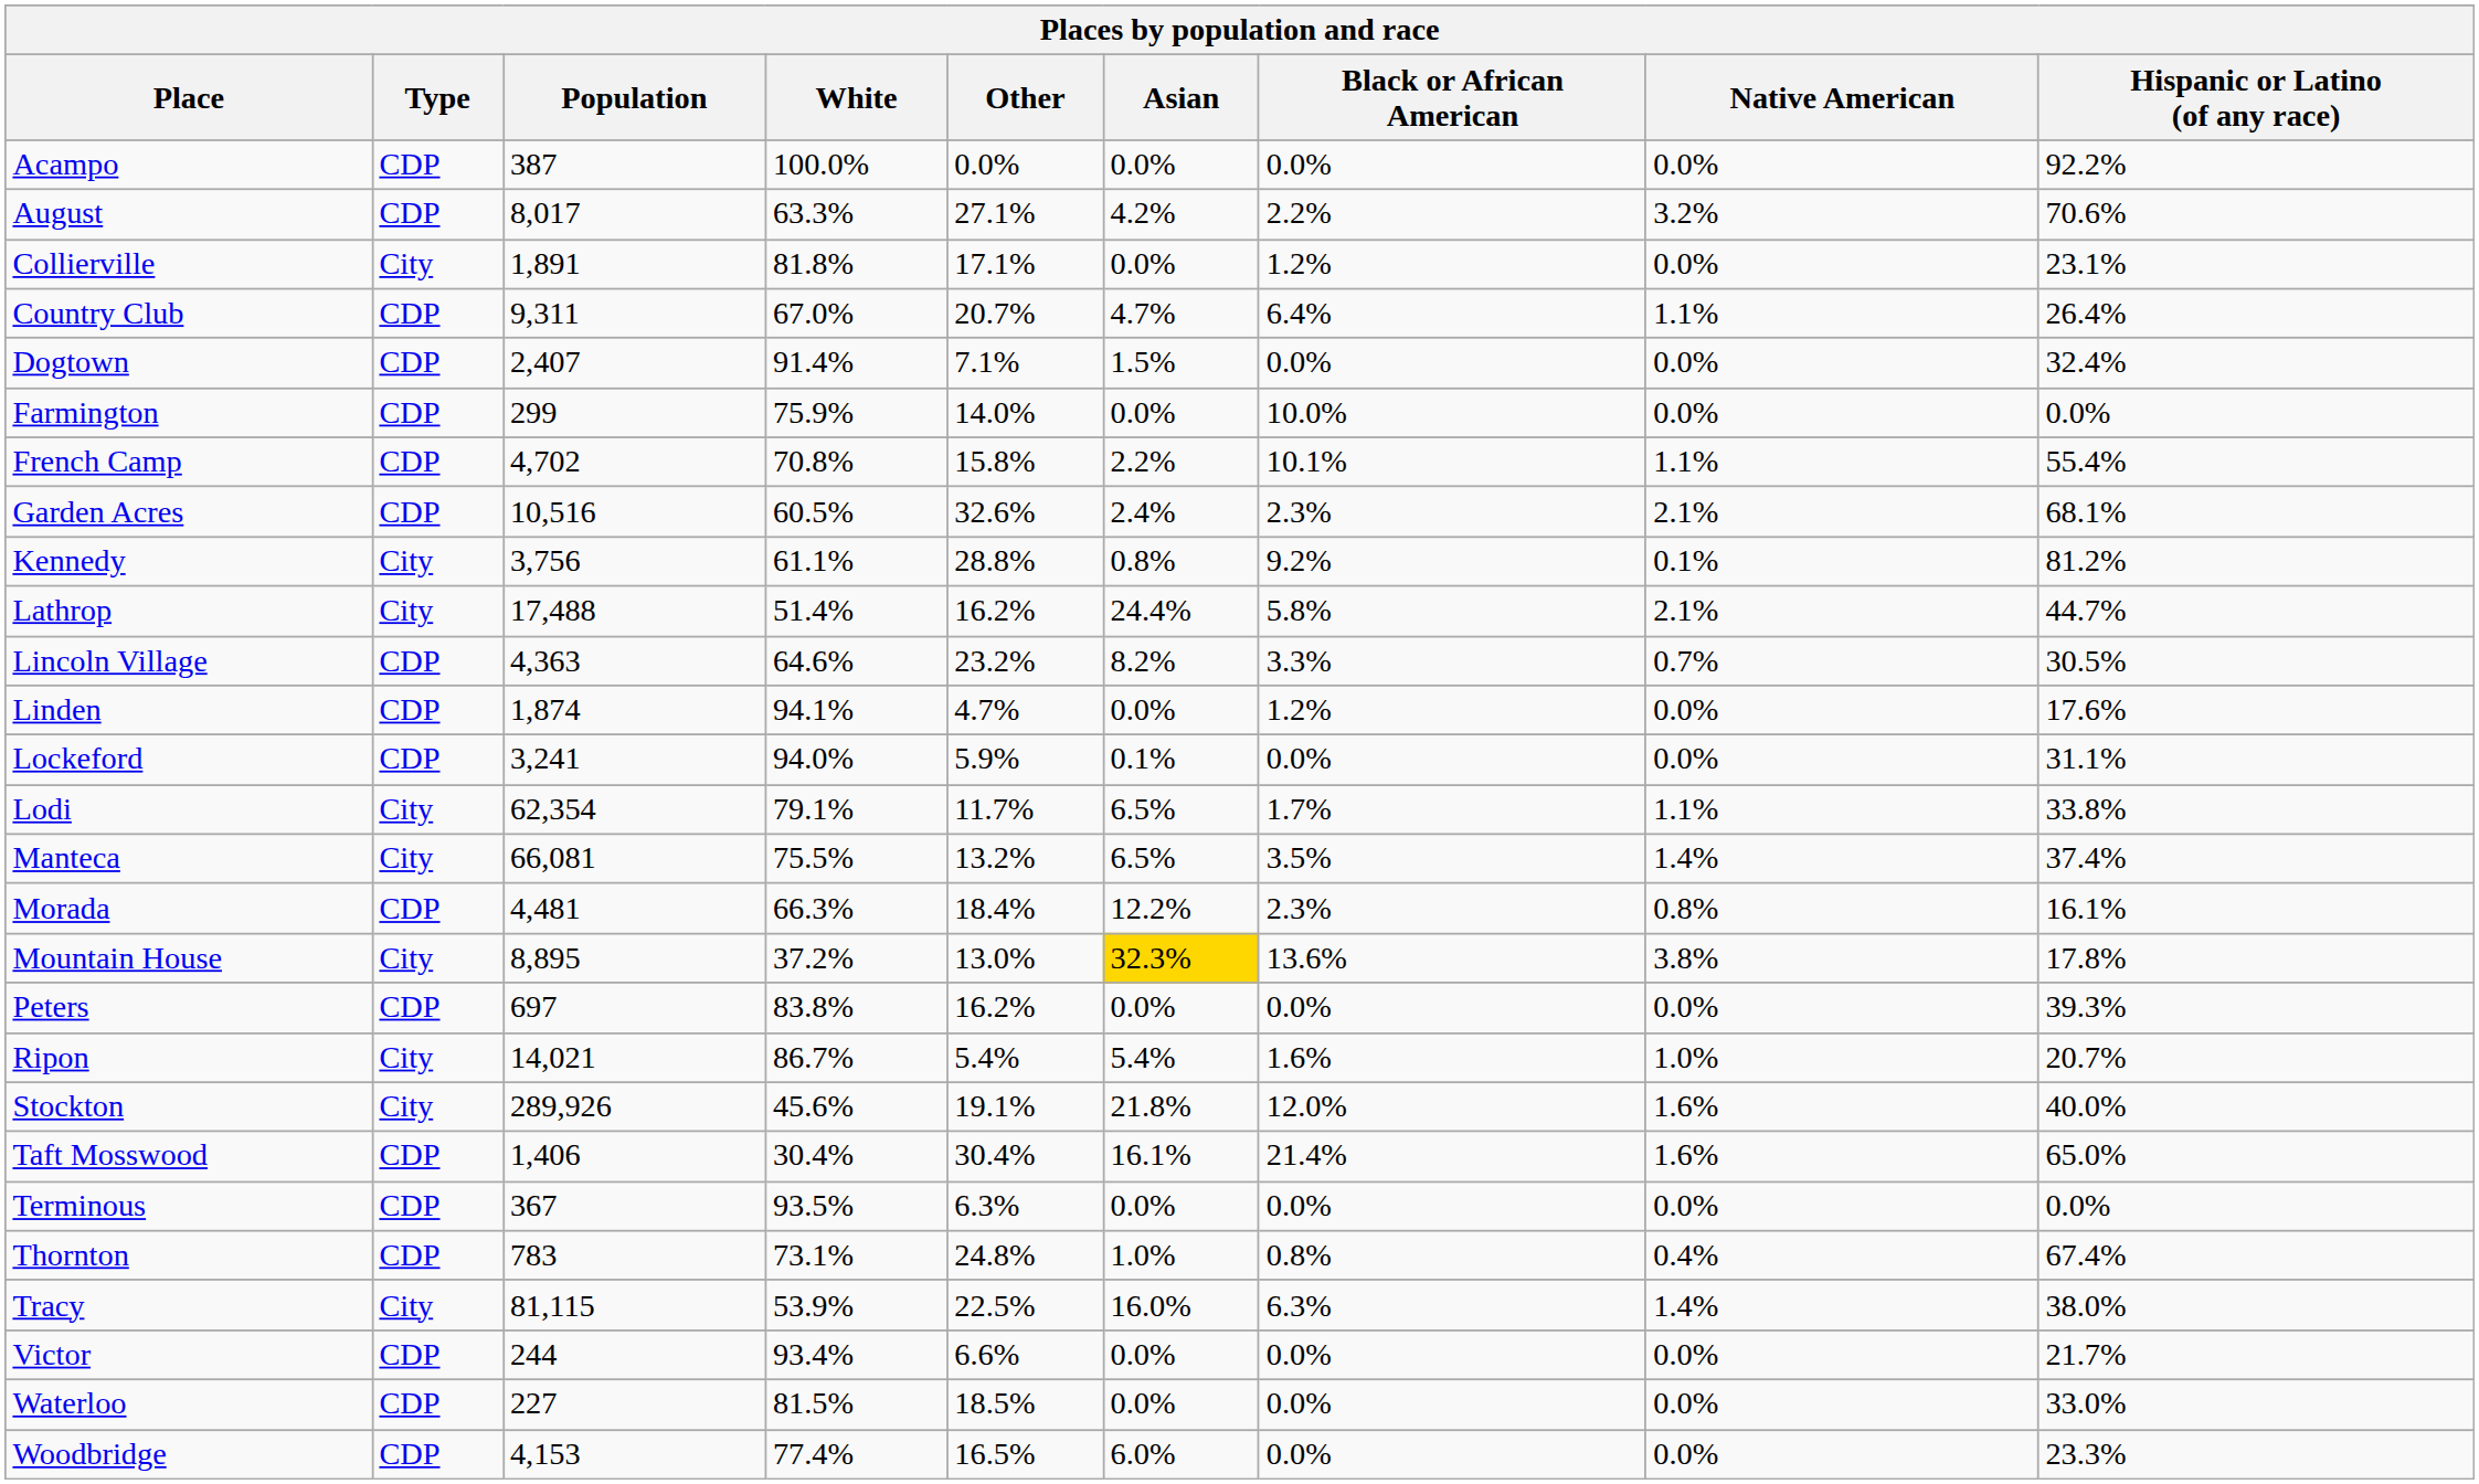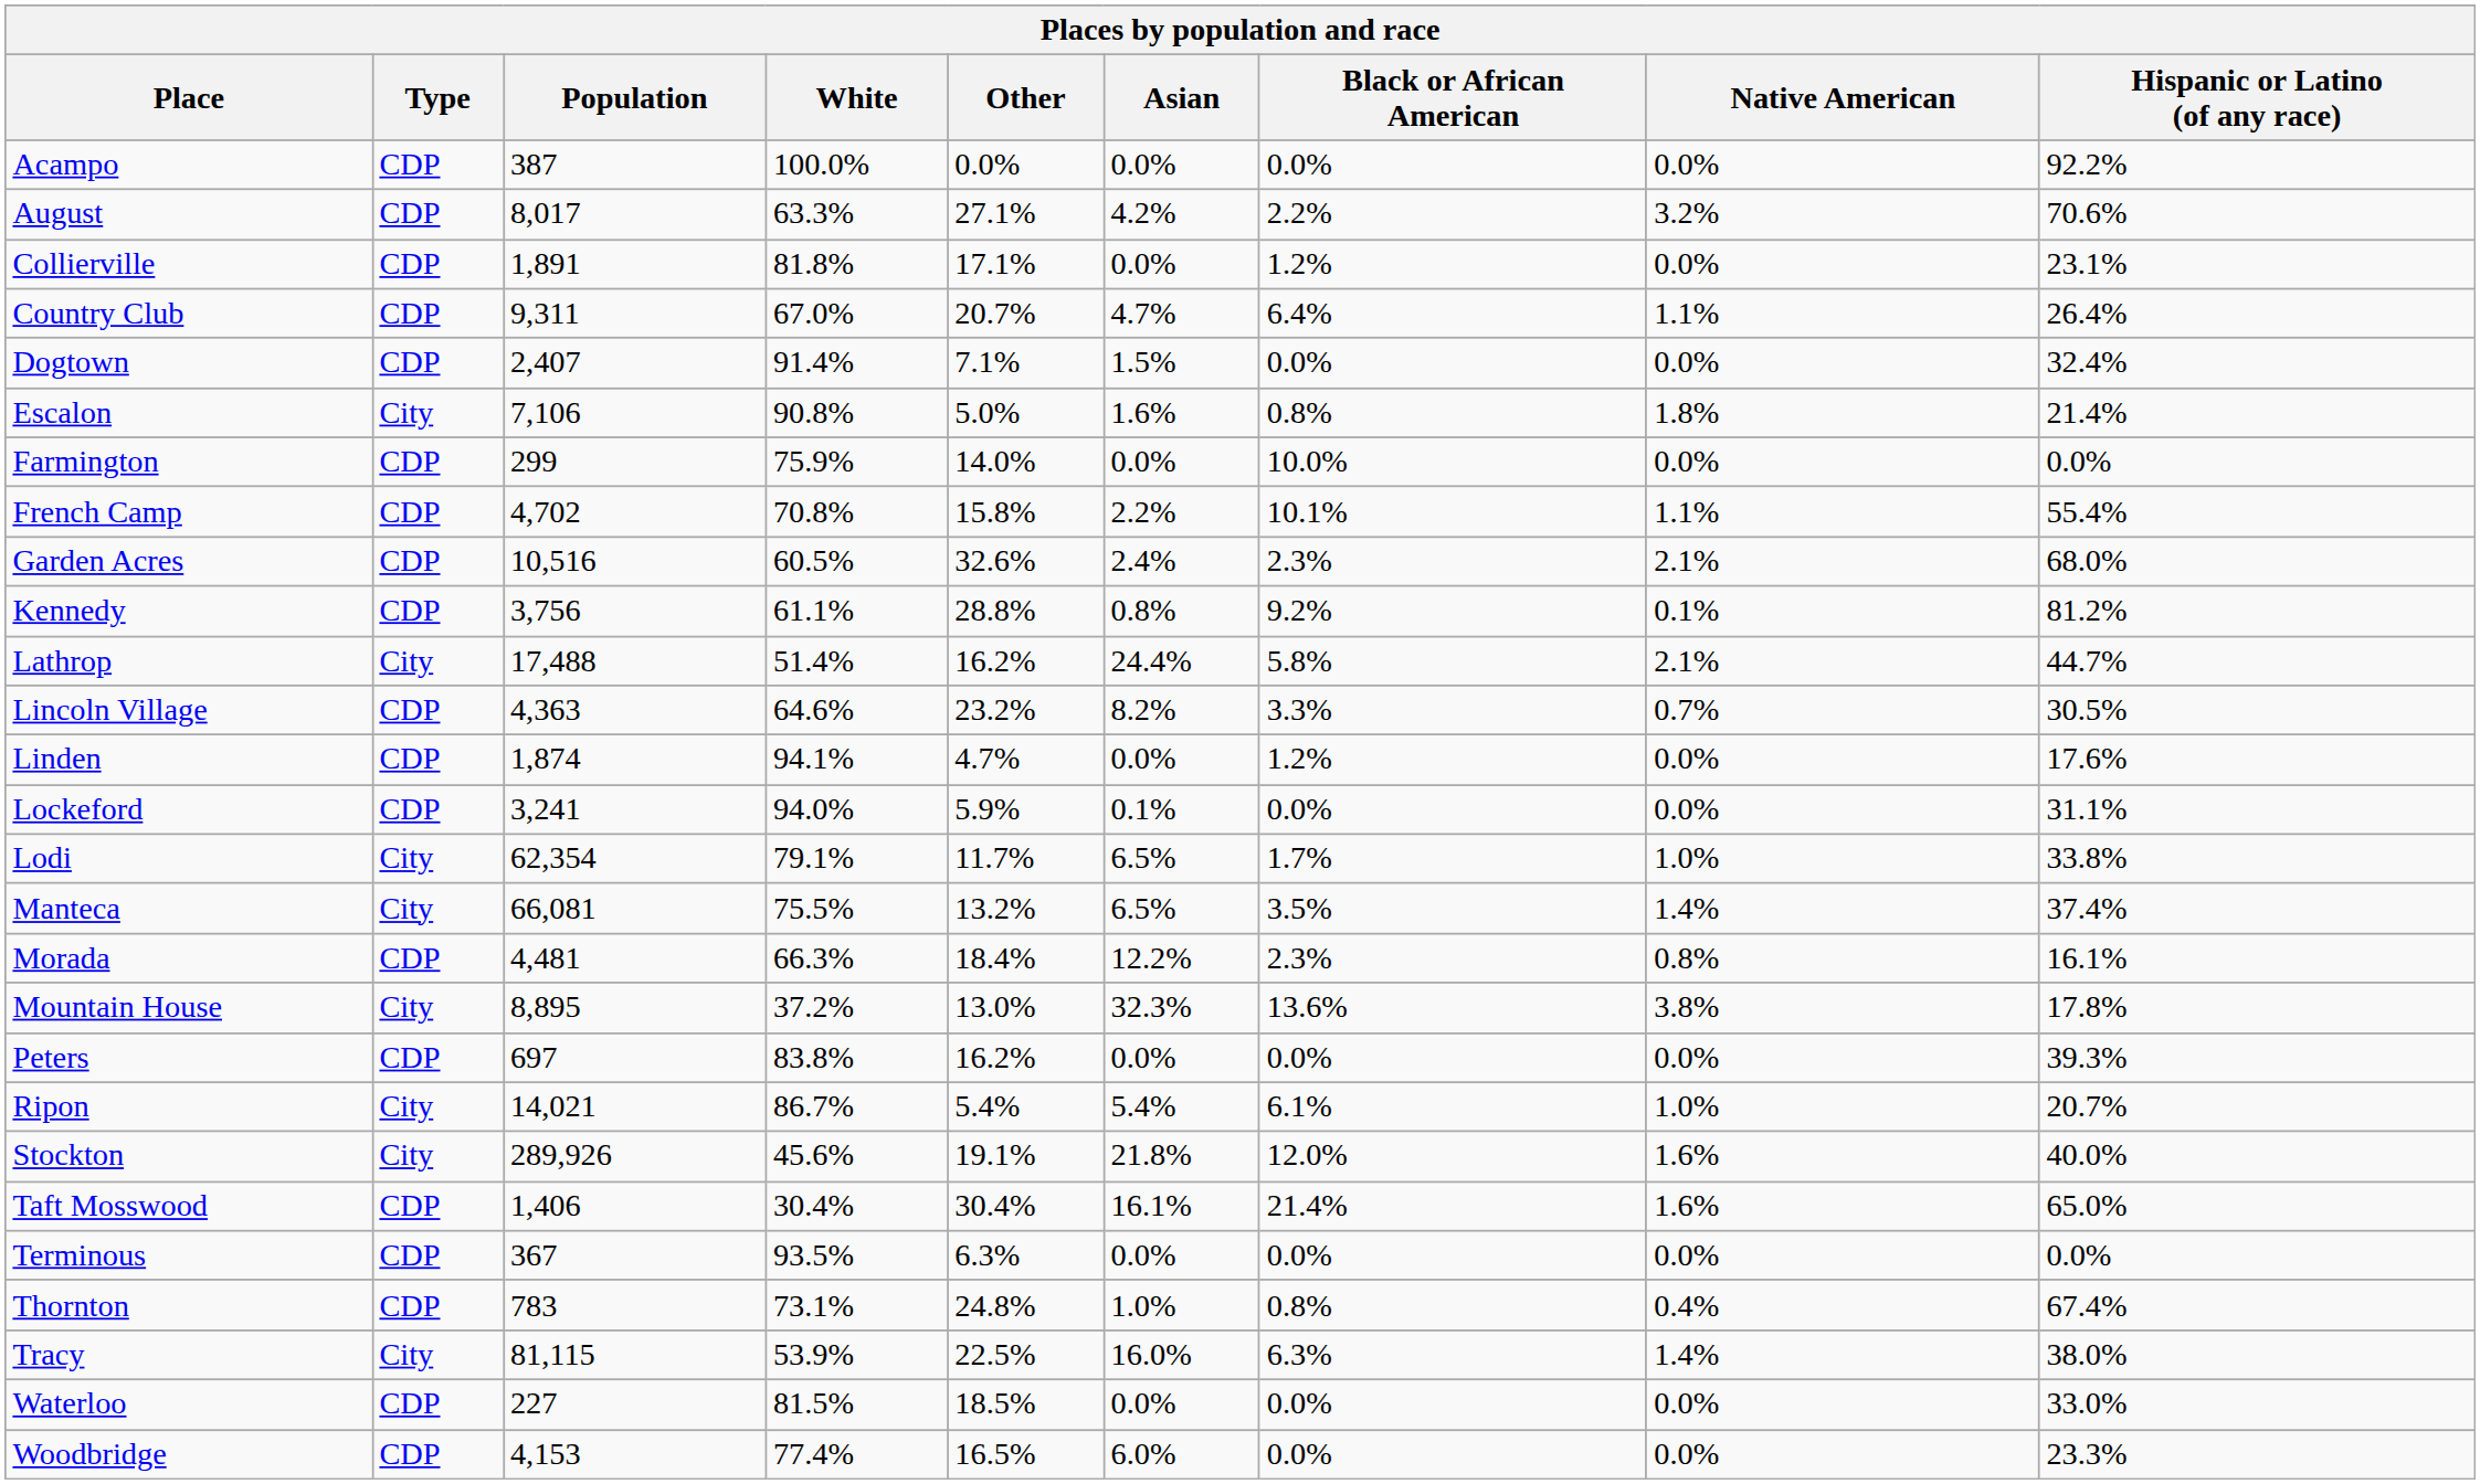 <table class="wikitable collapsible collapsed sortable" style="width: 100%;">
 <tr>
 <th colspan=9>Places by population and race</th>
 </tr>
 <tr>
 <th>Place</th>
 <th>Type</th>
 <th data-sort-type="number">Population</th>
 <th data-sort-type="number">White</th>
 <th data-sort-type="number">Other<br></th>
 <th data-sort-type="number">Asian</th>
 <th data-sort-type="number">Black or African<br>American</th>
 <th data-sort-type="number">Native American<br></th>
 <th data-sort-type="number">Hispanic or Latino<br>(of any race)</th>
 </tr>
 <tr>
 <td><a href='#'>Acampo</a></td>
 <td><a href='#'>CDP</a></td>
 <td>387</td>
 <td>100.0%</td>
 <td>0.0%</td>
 <td>0.0%</td>
 <td>0.0%</td>
 <td>0.0%</td>
 <td>92.2%</td>
 </tr>
 <tr>
 <td><a href='#'>August</a></td>
 <td><a href='#'>CDP</a></td>
 <td>8,017</td>
 <td>63.3%</td>
 <td>27.1%</td>
 <td>4.2%</td>
 <td>2.2%</td>
 <td>3.2%</td>
 <td>70.6%</td>
 </tr>
 <tr>
 <td><a href='#'>Collierville</a></td>
-<td><a href='#'>City</a></td>
+<td><a href='#'>CDP</a></td>
 <td>1,891</td>
 <td>81.8%</td>
 <td>17.1%</td>
 <td>0.0%</td>
 <td>1.2%</td>
 <td>0.0%</td>
 <td>23.1%</td>
 </tr>
 <tr>
 <td><a href='#'>Country Club</a></td>
 <td><a href='#'>CDP</a></td>
 <td>9,311</td>
 <td>67.0%</td>
 <td>20.7%</td>
 <td>4.7%</td>
 <td>6.4%</td>
 <td>1.1%</td>
 <td>26.4%</td>
 </tr>
 <tr>
 <td><a href='#'>Dogtown</a></td>
 <td><a href='#'>CDP</a></td>
 <td>2,407</td>
 <td>91.4%</td>
 <td>7.1%</td>
 <td>1.5%</td>
 <td>0.0%</td>
 <td>0.0%</td>
 <td>32.4%</td>
+</tr>
+<tr>
+<td><a href='#'>Escalon</a></td>
+<td><a href='#'>City</a></td>
+<td>7,106</td>
+<td>90.8%</td>
+<td>5.0%</td>
+<td>1.6%</td>
+<td>0.8%</td>
+<td>1.8%</td>
+<td>21.4%</td>
 </tr>
 <tr>
 <td><a href='#'>Farmington</a></td>
 <td><a href='#'>CDP</a></td>
 <td>299</td>
 <td>75.9%</td>
 <td>14.0%</td>
 <td>0.0%</td>
 <td>10.0%</td>
 <td>0.0%</td>
 <td>0.0%</td>
 </tr>
 <tr>
 <td><a href='#'>French Camp</a></td>
 <td><a href='#'>CDP</a></td>
 <td>4,702</td>
 <td>70.8%</td>
 <td>15.8%</td>
 <td>2.2%</td>
 <td>10.1%</td>
 <td>1.1%</td>
 <td>55.4%</td>
 </tr>
 <tr>
 <td><a href='#'>Garden Acres</a></td>
 <td><a href='#'>CDP</a></td>
 <td>10,516</td>
 <td>60.5%</td>
 <td>32.6%</td>
 <td>2.4%</td>
 <td>2.3%</td>
 <td>2.1%</td>
-<td>68.1%</td>
+<td>68.0%</td>
 </tr>
 <tr>
 <td><a href='#'>Kennedy</a></td>
-<td><a href='#'>City</a></td>
+<td><a href='#'>CDP</a></td>
 <td>3,756</td>
 <td>61.1%</td>
 <td>28.8%</td>
 <td>0.8%</td>
 <td>9.2%</td>
 <td>0.1%</td>
 <td>81.2%</td>
 </tr>
 <tr>
 <td><a href='#'>Lathrop</a></td>
 <td><a href='#'>City</a></td>
 <td>17,488</td>
 <td>51.4%</td>
 <td>16.2%</td>
 <td>24.4%</td>
 <td>5.8%</td>
 <td>2.1%</td>
 <td>44.7%</td>
 </tr>
 <tr>
 <td><a href='#'>Lincoln Village</a></td>
 <td><a href='#'>CDP</a></td>
 <td>4,363</td>
 <td>64.6%</td>
 <td>23.2%</td>
 <td>8.2%</td>
 <td>3.3%</td>
 <td>0.7%</td>
 <td>30.5%</td>
 </tr>
 <tr>
 <td><a href='#'>Linden</a></td>
 <td><a href='#'>CDP</a></td>
 <td>1,874</td>
 <td>94.1%</td>
 <td>4.7%</td>
 <td>0.0%</td>
 <td>1.2%</td>
 <td>0.0%</td>
 <td>17.6%</td>
 </tr>
 <tr>
 <td><a href='#'>Lockeford</a></td>
 <td><a href='#'>CDP</a></td>
 <td>3,241</td>
 <td>94.0%</td>
 <td>5.9%</td>
 <td>0.1%</td>
 <td>0.0%</td>
 <td>0.0%</td>
 <td>31.1%</td>
 </tr>
 <tr>
 <td><a href='#'>Lodi</a></td>
 <td><a href='#'>City</a></td>
 <td>62,354</td>
 <td>79.1%</td>
 <td>11.7%</td>
 <td>6.5%</td>
 <td>1.7%</td>
-<td>1.1%</td>
+<td>1.0%</td>
 <td>33.8%</td>
 </tr>
 <tr>
 <td><a href='#'>Manteca</a></td>
 <td><a href='#'>City</a></td>
 <td>66,081</td>
 <td>75.5%</td>
 <td>13.2%</td>
 <td>6.5%</td>
 <td>3.5%</td>
 <td>1.4%</td>
 <td>37.4%</td>
 </tr>
 <tr>
 <td><a href='#'>Morada</a></td>
 <td><a href='#'>CDP</a></td>
 <td>4,481</td>
 <td>66.3%</td>
 <td>18.4%</td>
 <td>12.2%</td>
 <td>2.3%</td>
 <td>0.8%</td>
 <td>16.1%</td>
 </tr>
 <tr>
 <td><a href='#'>Mountain House</a></td>
 <td><a href='#'>City</a></td>
 <td>8,895</td>
 <td>37.2%</td>
 <td>13.0%</td>
-<td style="background: gold;">32.3%</td>
+<td>32.3%</td>
 <td>13.6%</td>
 <td>3.8%</td>
 <td>17.8%</td>
 </tr>
 <tr>
 <td><a href='#'>Peters</a></td>
 <td><a href='#'>CDP</a></td>
 <td>697</td>
 <td>83.8%</td>
 <td>16.2%</td>
 <td>0.0%</td>
 <td>0.0%</td>
 <td>0.0%</td>
 <td>39.3%</td>
 </tr>
 <tr>
 <td><a href='#'>Ripon</a></td>
 <td><a href='#'>City</a></td>
 <td>14,021</td>
 <td>86.7%</td>
 <td>5.4%</td>
 <td>5.4%</td>
-<td>1.6%</td>
+<td>6.1%</td>
 <td>1.0%</td>
 <td>20.7%</td>
 </tr>
 <tr>
 <td><a href='#'>Stockton</a></td>
 <td><a href='#'>City</a></td>
 <td>289,926</td>
 <td>45.6%</td>
 <td>19.1%</td>
 <td>21.8%</td>
 <td>12.0%</td>
 <td>1.6%</td>
 <td>40.0%</td>
 </tr>
 <tr>
 <td><a href='#'>Taft Mosswood</a></td>
 <td><a href='#'>CDP</a></td>
 <td>1,406</td>
 <td>30.4%</td>
 <td>30.4%</td>
 <td>16.1%</td>
 <td>21.4%</td>
 <td>1.6%</td>
 <td>65.0%</td>
 </tr>
 <tr>
 <td><a href='#'>Terminous</a></td>
 <td><a href='#'>CDP</a></td>
 <td>367</td>
 <td>93.5%</td>
 <td>6.3%</td>
 <td>0.0%</td>
 <td>0.0%</td>
 <td>0.0%</td>
 <td>0.0%</td>
 </tr>
 <tr>
 <td><a href='#'>Thornton</a></td>
 <td><a href='#'>CDP</a></td>
 <td>783</td>
 <td>73.1%</td>
 <td>24.8%</td>
 <td>1.0%</td>
 <td>0.8%</td>
 <td>0.4%</td>
 <td>67.4%</td>
 </tr>
 <tr>
 <td><a href='#'>Tracy</a></td>
 <td><a href='#'>City</a></td>
 <td>81,115</td>
 <td>53.9%</td>
 <td>22.5%</td>
 <td>16.0%</td>
 <td>6.3%</td>
 <td>1.4%</td>
 <td>38.0%</td>
 </tr>
 <tr>
-<td><a href='#'>Victor</a></td>
-<td><a href='#'>CDP</a></td>
-<td>244</td>
-<td>93.4%</td>
-<td>6.6%</td>
-<td>0.0%</td>
-<td>0.0%</td>
-<td>0.0%</td>
-<td>21.7%</td>
-</tr>
-<tr>
 <td><a href='#'>Waterloo</a></td>
 <td><a href='#'>CDP</a></td>
 <td>227</td>
 <td>81.5%</td>
 <td>18.5%</td>
 <td>0.0%</td>
 <td>0.0%</td>
 <td>0.0%</td>
 <td>33.0%</td>
 </tr>
 <tr>
 <td><a href='#'>Woodbridge</a></td>
 <td><a href='#'>CDP</a></td>
 <td>4,153</td>
 <td>77.4%</td>
 <td>16.5%</td>
 <td>6.0%</td>
 <td>0.0%</td>
 <td>0.0%</td>
 <td>23.3%</td>
 </tr>
 </table>
